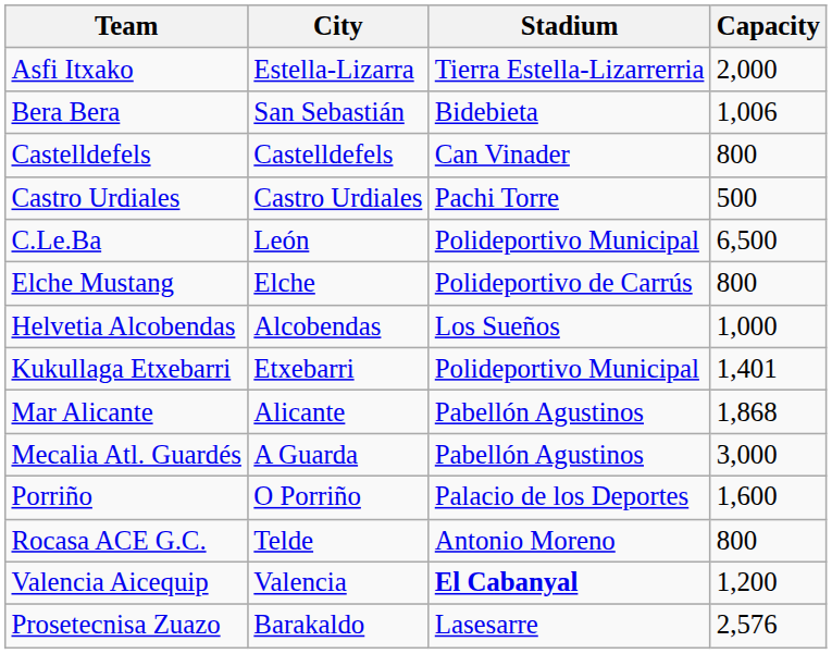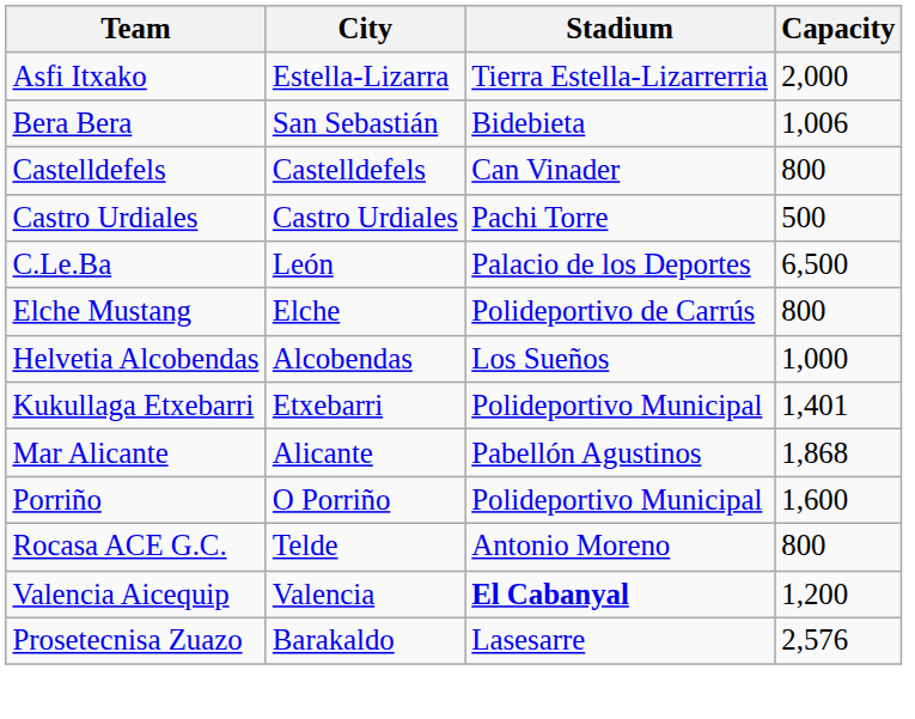 <table class="wikitable sortable">
 <tr>
 <th>Team</th>
 <th>City</th>
 <th>Stadium</th>
 <th>Capacity</th>
 </tr>
 <tr>
 <td><a href='#'>Asfi Itxako</a></td>
 <td><a href='#'>Estella-Lizarra</a></td>
 <td><a href='#'>Tierra Estella-Lizarrerria</a></td>
 <td>2,000</td>
 </tr>
 <tr>
 <td><a href='#'>Bera Bera</a></td>
 <td><a href='#'>San Sebastián</a></td>
 <td><a href='#'>Bidebieta</a></td>
 <td>1,006</td>
 </tr>
 <tr>
 <td><a href='#'>Castelldefels</a></td>
 <td><a href='#'>Castelldefels</a></td>
 <td><a href='#'>Can Vinader</a></td>
 <td>800</td>
 </tr>
 <tr>
 <td><a href='#'>Castro Urdiales</a></td>
 <td><a href='#'>Castro Urdiales</a></td>
 <td><a href='#'>Pachi Torre</a></td>
 <td>500</td>
 </tr>
 <tr>
 <td><a href='#'>C.Le.Ba</a></td>
 <td><a href='#'>León</a></td>
-<td><a href='#'>Polideportivo Municipal</a></td>
+<td><a href='#'>Palacio de los Deportes</a></td>
 <td>6,500</td>
 </tr>
 <tr>
 <td><a href='#'>Elche Mustang</a></td>
 <td><a href='#'>Elche</a></td>
 <td><a href='#'>Polideportivo de Carrús</a></td>
 <td>800</td>
 </tr>
 <tr>
 <td><a href='#'>Helvetia Alcobendas</a></td>
 <td><a href='#'>Alcobendas</a></td>
 <td><a href='#'>Los Sueños</a></td>
 <td>1,000</td>
 </tr>
 <tr>
 <td><a href='#'>Kukullaga Etxebarri</a></td>
 <td><a href='#'>Etxebarri</a></td>
 <td><a href='#'>Polideportivo Municipal</a></td>
 <td>1,401</td>
 </tr>
 <tr>
 <td><a href='#'>Mar Alicante</a></td>
 <td><a href='#'>Alicante</a></td>
 <td><a href='#'>Pabellón Agustinos</a></td>
 <td>1,868</td>
 </tr>
 <tr>
-<td><a href='#'>Mecalia Atl. Guardés</a></td>
-<td><a href='#'>A Guarda</a></td>
-<td><a href='#'>Pabellón Agustinos</a></td>
-<td>3,000</td>
-</tr>
-<tr>
 <td><a href='#'>Porriño</a></td>
 <td><a href='#'>O Porriño</a></td>
-<td><a href='#'>Palacio de los Deportes</a></td>
+<td><a href='#'>Polideportivo Municipal</a></td>
 <td>1,600</td>
 </tr>
 <tr>
 <td><a href='#'>Rocasa ACE G.C.</a></td>
 <td><a href='#'>Telde</a></td>
 <td><a href='#'>Antonio Moreno</a></td>
 <td>800</td>
 </tr>
 <tr>
 <td><a href='#'>Valencia Aicequip</a></td>
 <td><a href='#'>Valencia</a></td>
 <td><strong><a href='#'>El Cabanyal</a></strong></td>
 <td>1,200</td>
 </tr>
 <tr>
 <td><a href='#'>Prosetecnisa Zuazo</a></td>
 <td><a href='#'>Barakaldo</a></td>
 <td><a href='#'>Lasesarre</a></td>
 <td>2,576</td>
 </tr>
 </table>
